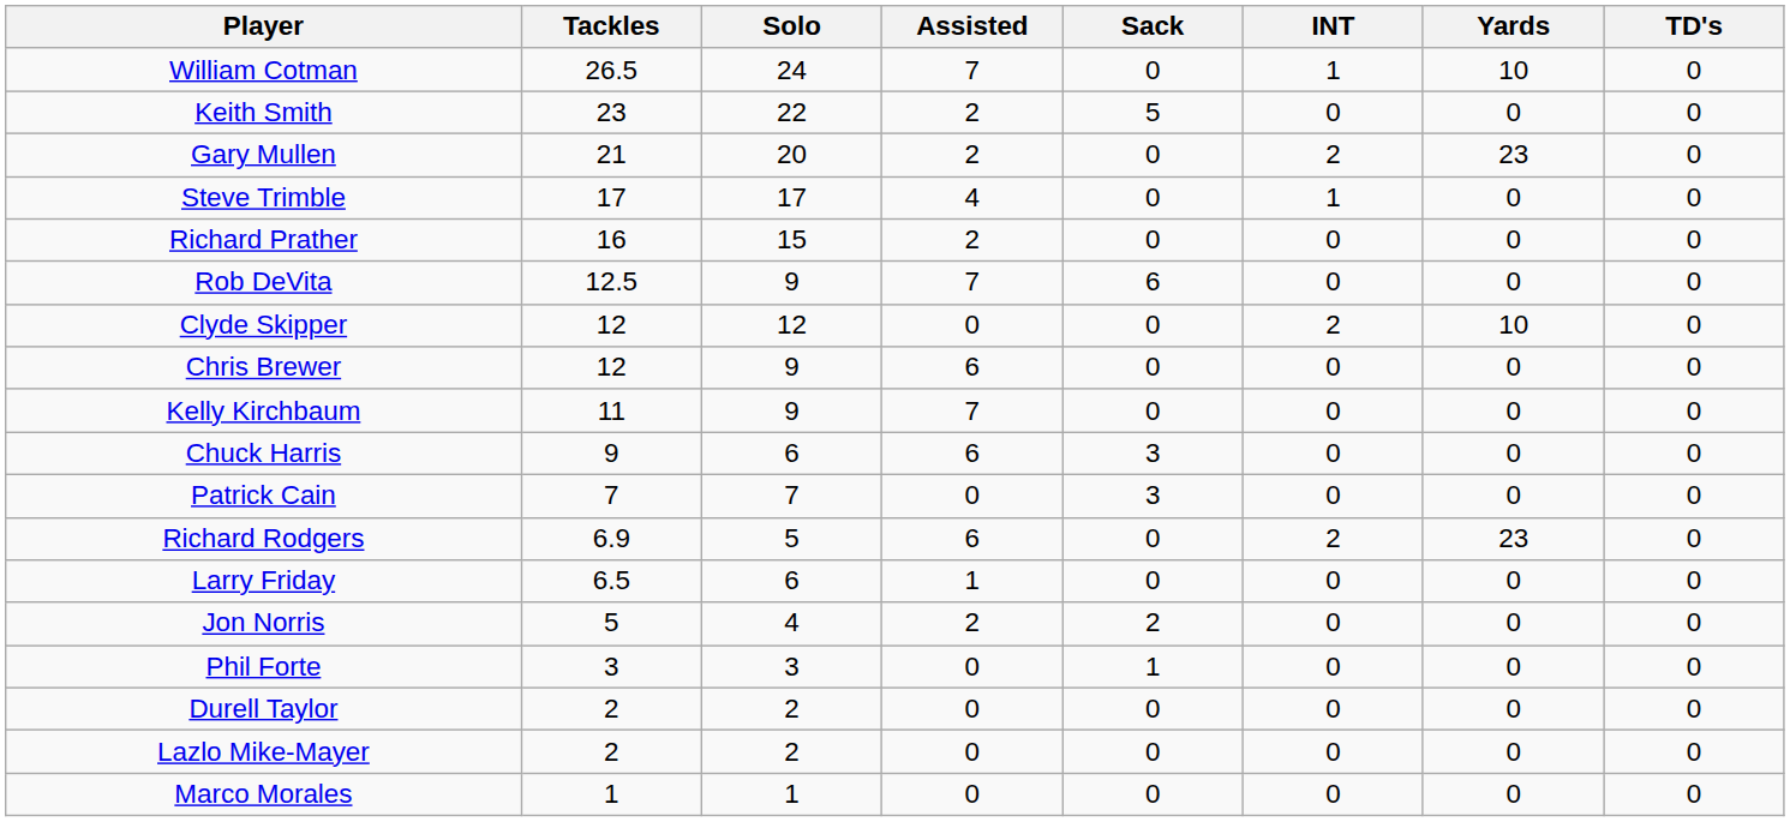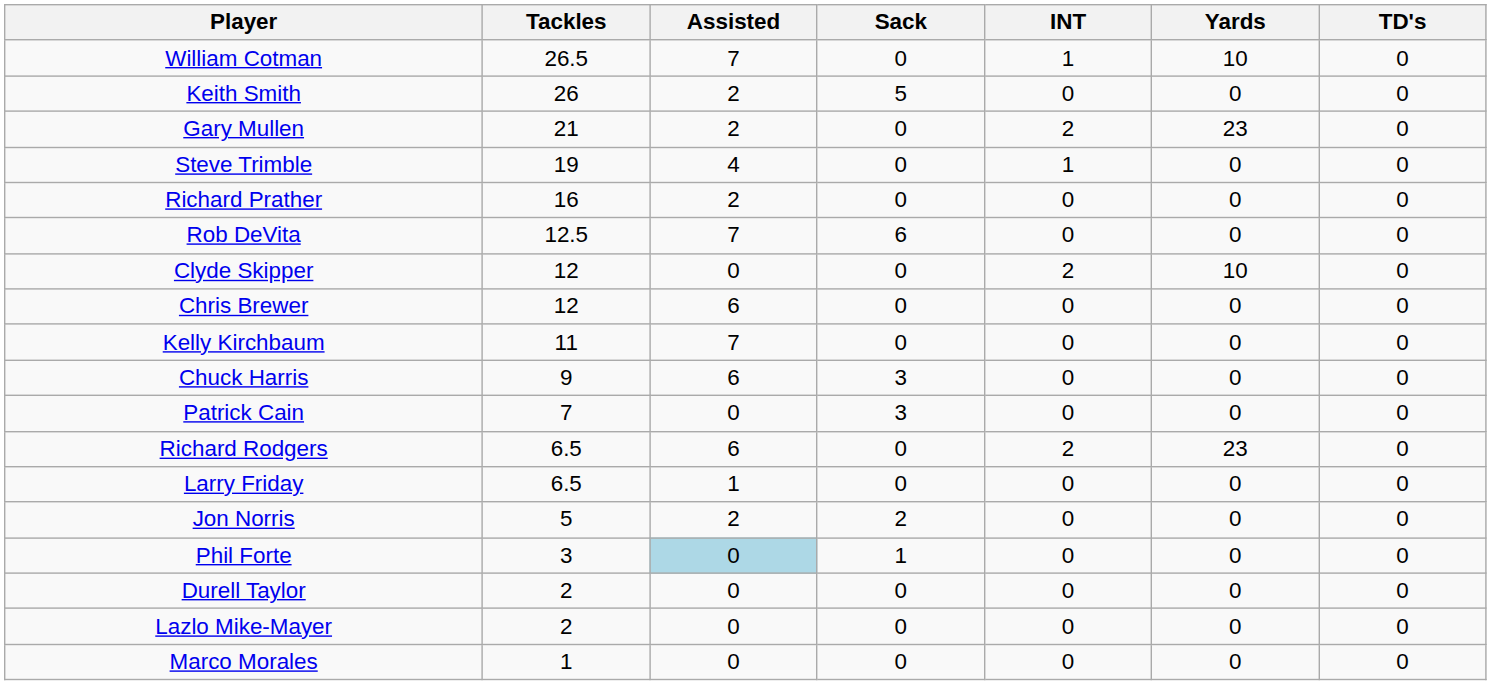 <table class="wikitable sortable">
 <tr>
 <th bgcolor="#DDDDFF" width="20%">Player</th>
 <th bgcolor="#DDDDFF" width="7%">Tackles</th>
-<th bgcolor="#DDDDFF" width="7%">Solo</th>
 <th bgcolor="#DDDDFF" width="7%">Assisted</th>
 <th bgcolor="#DDDDFF" width="7%">Sack</th>
 <th bgcolor="#DDDDFF" width="7%">INT</th>
 <th bgcolor="#DDDDFF" width="7%">Yards</th>
 <th bgcolor="#DDDDFF" width="7%">TD's</th>
 </tr>
 <tr align="center">
 <td><a href='#'>William Cotman</a></td>
 <td>26.5</td>
-<td>24</td>
 <td>7</td>
 <td>0</td>
 <td>1</td>
 <td>10</td>
 <td>0</td>
 </tr>
 <tr align="center">
 <td><a href='#'>Keith Smith</a></td>
-<td>23</td>
-<td>22</td>
+<td>26</td>
 <td>2</td>
 <td>5</td>
 <td>0</td>
 <td>0</td>
 <td>0</td>
 </tr>
 <tr align="center">
 <td><a href='#'>Gary Mullen</a></td>
 <td>21</td>
-<td>20</td>
 <td>2</td>
 <td>0</td>
 <td>2</td>
 <td>23</td>
 <td>0</td>
 </tr>
 <tr align="center">
 <td><a href='#'>Steve Trimble</a></td>
-<td>17</td>
-<td>17</td>
+<td>19</td>
 <td>4</td>
 <td>0</td>
 <td>1</td>
 <td>0</td>
 <td>0</td>
 </tr>
 <tr align="center">
 <td><a href='#'>Richard Prather</a></td>
 <td>16</td>
-<td>15</td>
 <td>2</td>
 <td>0</td>
 <td>0</td>
 <td>0</td>
 <td>0</td>
 </tr>
 <tr align="center">
 <td><a href='#'>Rob DeVita</a></td>
 <td>12.5</td>
-<td>9</td>
 <td>7</td>
 <td>6</td>
 <td>0</td>
 <td>0</td>
 <td>0</td>
 </tr>
 <tr align="center">
 <td><a href='#'>Clyde Skipper</a></td>
-<td>12</td>
 <td>12</td>
 <td>0</td>
 <td>0</td>
 <td>2</td>
 <td>10</td>
 <td>0</td>
 </tr>
 <tr align="center">
 <td><a href='#'>Chris Brewer</a></td>
 <td>12</td>
-<td>9</td>
 <td>6</td>
 <td>0</td>
 <td>0</td>
 <td>0</td>
 <td>0</td>
 </tr>
 <tr align="center">
 <td><a href='#'>Kelly Kirchbaum</a></td>
 <td>11</td>
-<td>9</td>
 <td>7</td>
 <td>0</td>
 <td>0</td>
 <td>0</td>
 <td>0</td>
 </tr>
 <tr align="center">
 <td><a href='#'>Chuck Harris</a></td>
 <td>9</td>
 <td>6</td>
-<td>6</td>
 <td>3</td>
 <td>0</td>
 <td>0</td>
 <td>0</td>
 </tr>
 <tr align="center">
 <td><a href='#'>Patrick Cain</a></td>
-<td>7</td>
 <td>7</td>
 <td>0</td>
 <td>3</td>
 <td>0</td>
 <td>0</td>
 <td>0</td>
 </tr>
 <tr align="center">
 <td><a href='#'>Richard Rodgers</a></td>
-<td>6.9</td>
-<td>5</td>
+<td>6.5</td>
 <td>6</td>
 <td>0</td>
 <td>2</td>
 <td>23</td>
 <td>0</td>
 </tr>
 <tr align="center">
 <td><a href='#'>Larry Friday</a></td>
 <td>6.5</td>
-<td>6</td>
 <td>1</td>
 <td>0</td>
 <td>0</td>
 <td>0</td>
 <td>0</td>
 </tr>
 <tr align="center">
 <td><a href='#'>Jon Norris</a></td>
 <td>5</td>
-<td>4</td>
 <td>2</td>
 <td>2</td>
 <td>0</td>
 <td>0</td>
 <td>0</td>
 </tr>
 <tr align="center">
 <td><a href='#'>Phil Forte</a></td>
 <td>3</td>
-<td>3</td>
-<td>0</td>
+<td style="background: lightblue;">0</td>
 <td>1</td>
 <td>0</td>
 <td>0</td>
 <td>0</td>
 </tr>
 <tr align="center">
 <td><a href='#'>Durell Taylor</a></td>
-<td>2</td>
 <td>2</td>
 <td>0</td>
 <td>0</td>
 <td>0</td>
 <td>0</td>
 <td>0</td>
 </tr>
 <tr align="center">
 <td><a href='#'>Lazlo Mike-Mayer</a></td>
 <td>2</td>
-<td>2</td>
 <td>0</td>
 <td>0</td>
 <td>0</td>
 <td>0</td>
 <td>0</td>
 </tr>
 <tr align="center">
 <td><a href='#'>Marco Morales</a></td>
 <td>1</td>
-<td>1</td>
 <td>0</td>
 <td>0</td>
 <td>0</td>
 <td>0</td>
 <td>0</td>
 </tr>
 </table>
